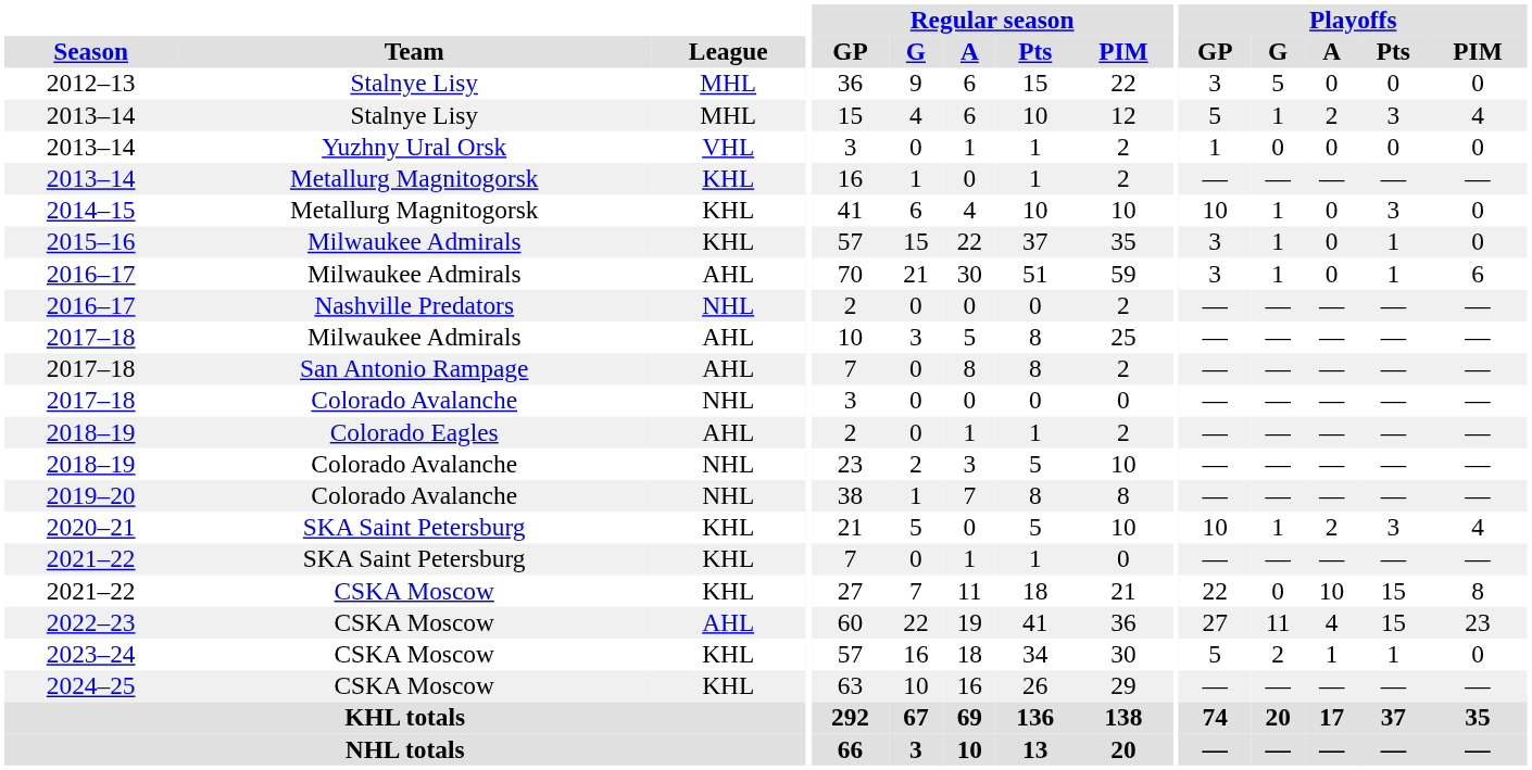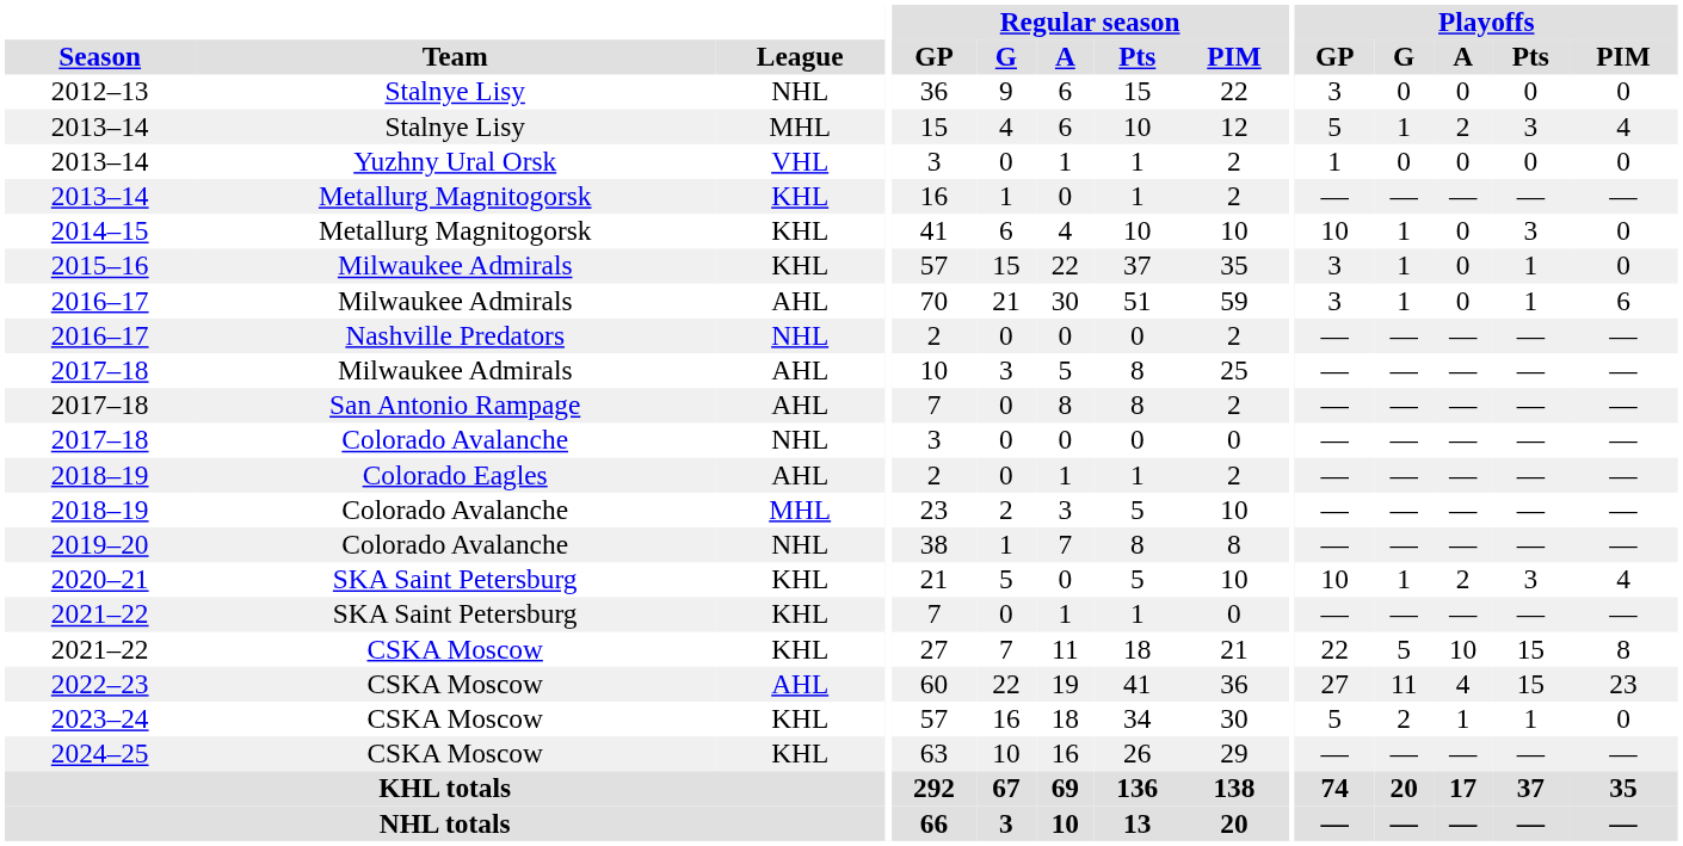 <table border="0" cellpadding="1" cellspacing="0" style="text-align:center; width:60em">
 <tr bgcolor="#e0e0e0">
 <th colspan="3" bgcolor="#ffffff"></th>
 <th rowspan="99" bgcolor="#ffffff"></th>
 <th colspan="5"><a href='#'>Regular season</a></th>
 <th rowspan="99" bgcolor="#ffffff"></th>
 <th colspan="5"><a href='#'>Playoffs</a></th>
 </tr>
 <tr bgcolor="#e0e0e0">
 <th><a href='#'>Season</a></th>
 <th>Team</th>
 <th>League</th>
 <th>GP</th>
 <th><a href='#'>G</a></th>
 <th><a href='#'>A</a></th>
 <th><a href='#'>Pts</a></th>
 <th><a href='#'>PIM</a></th>
 <th>GP</th>
 <th>G</th>
 <th>A</th>
 <th>Pts</th>
 <th>PIM</th>
 </tr>
 <tr>
 <td>2012–13</td>
 <td><a href='#'>Stalnye Lisy</a></td>
-<td><a href='#'>MHL</a></td>
+<td>NHL</td>
 <td>36</td>
 <td>9</td>
 <td>6</td>
 <td>15</td>
 <td>22</td>
 <td>3</td>
-<td>5</td>
+<td>0</td>
 <td>0</td>
 <td>0</td>
 <td>0</td>
 </tr>
 <tr bgcolor="#f0f0f0">
 <td>2013–14</td>
 <td>Stalnye Lisy</td>
 <td>MHL</td>
 <td>15</td>
 <td>4</td>
 <td>6</td>
 <td>10</td>
 <td>12</td>
 <td>5</td>
 <td>1</td>
 <td>2</td>
 <td>3</td>
 <td>4</td>
 </tr>
 <tr>
 <td>2013–14</td>
 <td><a href='#'>Yuzhny Ural Orsk</a></td>
 <td><a href='#'>VHL</a></td>
 <td>3</td>
 <td>0</td>
 <td>1</td>
 <td>1</td>
 <td>2</td>
 <td>1</td>
 <td>0</td>
 <td>0</td>
 <td>0</td>
 <td>0</td>
 </tr>
 <tr bgcolor="#f0f0f0">
 <td><a href='#'>2013–14</a></td>
 <td><a href='#'>Metallurg Magnitogorsk</a></td>
 <td><a href='#'>KHL</a></td>
 <td>16</td>
 <td>1</td>
 <td>0</td>
 <td>1</td>
 <td>2</td>
 <td>—</td>
 <td>—</td>
 <td>—</td>
 <td>—</td>
 <td>—</td>
 </tr>
 <tr>
 <td><a href='#'>2014–15</a></td>
 <td>Metallurg Magnitogorsk</td>
 <td>KHL</td>
 <td>41</td>
 <td>6</td>
 <td>4</td>
 <td>10</td>
 <td>10</td>
 <td>10</td>
 <td>1</td>
 <td>0</td>
 <td>3</td>
 <td>0</td>
 </tr>
 <tr bgcolor="#f0f0f0">
 <td><a href='#'>2015–16</a></td>
 <td><a href='#'>Milwaukee Admirals</a></td>
 <td>KHL</td>
 <td>57</td>
 <td>15</td>
 <td>22</td>
 <td>37</td>
 <td>35</td>
 <td>3</td>
 <td>1</td>
 <td>0</td>
 <td>1</td>
 <td>0</td>
 </tr>
 <tr>
 <td><a href='#'>2016–17</a></td>
 <td>Milwaukee Admirals</td>
 <td>AHL</td>
 <td>70</td>
 <td>21</td>
 <td>30</td>
 <td>51</td>
 <td>59</td>
 <td>3</td>
 <td>1</td>
 <td>0</td>
 <td>1</td>
 <td>6</td>
 </tr>
 <tr bgcolor="#f0f0f0">
 <td><a href='#'>2016–17</a></td>
 <td><a href='#'>Nashville Predators</a></td>
 <td><a href='#'>NHL</a></td>
 <td>2</td>
 <td>0</td>
 <td>0</td>
 <td>0</td>
 <td>2</td>
 <td>—</td>
 <td>—</td>
 <td>—</td>
 <td>—</td>
 <td>—</td>
 </tr>
 <tr>
 <td><a href='#'>2017–18</a></td>
 <td>Milwaukee Admirals</td>
 <td>AHL</td>
 <td>10</td>
 <td>3</td>
 <td>5</td>
 <td>8</td>
 <td>25</td>
 <td>—</td>
 <td>—</td>
 <td>—</td>
 <td>—</td>
 <td>—</td>
 </tr>
 <tr bgcolor="#f0f0f0">
 <td>2017–18</td>
 <td><a href='#'>San Antonio Rampage</a></td>
 <td>AHL</td>
 <td>7</td>
 <td>0</td>
 <td>8</td>
 <td>8</td>
 <td>2</td>
 <td>—</td>
 <td>—</td>
 <td>—</td>
 <td>—</td>
 <td>—</td>
 </tr>
 <tr>
 <td><a href='#'>2017–18</a></td>
 <td><a href='#'>Colorado Avalanche</a></td>
 <td>NHL</td>
 <td>3</td>
 <td>0</td>
 <td>0</td>
 <td>0</td>
 <td>0</td>
 <td>—</td>
 <td>—</td>
 <td>—</td>
 <td>—</td>
 <td>—</td>
 </tr>
 <tr bgcolor="#f0f0f0">
 <td><a href='#'>2018–19</a></td>
 <td><a href='#'>Colorado Eagles</a></td>
 <td>AHL</td>
 <td>2</td>
 <td>0</td>
 <td>1</td>
 <td>1</td>
 <td>2</td>
 <td>—</td>
 <td>—</td>
 <td>—</td>
 <td>—</td>
 <td>—</td>
 </tr>
 <tr>
 <td><a href='#'>2018–19</a></td>
 <td>Colorado Avalanche</td>
-<td>NHL</td>
+<td><a href='#'>MHL</a></td>
 <td>23</td>
 <td>2</td>
 <td>3</td>
 <td>5</td>
 <td>10</td>
 <td>—</td>
 <td>—</td>
 <td>—</td>
 <td>—</td>
 <td>—</td>
 </tr>
 <tr bgcolor="#f0f0f0">
 <td><a href='#'>2019–20</a></td>
 <td>Colorado Avalanche</td>
 <td>NHL</td>
 <td>38</td>
 <td>1</td>
 <td>7</td>
 <td>8</td>
 <td>8</td>
 <td>—</td>
 <td>—</td>
 <td>—</td>
 <td>—</td>
 <td>—</td>
 </tr>
 <tr>
 <td><a href='#'>2020–21</a></td>
 <td><a href='#'>SKA Saint Petersburg</a></td>
 <td>KHL</td>
 <td>21</td>
 <td>5</td>
 <td>0</td>
 <td>5</td>
 <td>10</td>
 <td>10</td>
 <td>1</td>
 <td>2</td>
 <td>3</td>
 <td>4</td>
 </tr>
 <tr bgcolor="#f0f0f0">
 <td><a href='#'>2021–22</a></td>
 <td>SKA Saint Petersburg</td>
 <td>KHL</td>
 <td>7</td>
 <td>0</td>
 <td>1</td>
 <td>1</td>
 <td>0</td>
 <td>—</td>
 <td>—</td>
 <td>—</td>
 <td>—</td>
 <td>—</td>
 </tr>
 <tr>
 <td>2021–22</td>
 <td><a href='#'>CSKA Moscow</a></td>
 <td>KHL</td>
 <td>27</td>
 <td>7</td>
 <td>11</td>
 <td>18</td>
 <td>21</td>
 <td>22</td>
-<td>0</td>
+<td>5</td>
 <td>10</td>
 <td>15</td>
 <td>8</td>
 </tr>
 <tr bgcolor="#f0f0f0">
 <td><a href='#'>2022–23</a></td>
 <td>CSKA Moscow</td>
 <td><a href='#'>AHL</a></td>
 <td>60</td>
 <td>22</td>
 <td>19</td>
 <td>41</td>
 <td>36</td>
 <td>27</td>
 <td>11</td>
 <td>4</td>
 <td>15</td>
 <td>23</td>
 </tr>
 <tr>
 <td><a href='#'>2023–24</a></td>
 <td>CSKA Moscow</td>
 <td>KHL</td>
 <td>57</td>
 <td>16</td>
 <td>18</td>
 <td>34</td>
 <td>30</td>
 <td>5</td>
 <td>2</td>
 <td>1</td>
 <td>1</td>
 <td>0</td>
 </tr>
 <tr bgcolor="#f0f0f0">
 <td><a href='#'>2024–25</a></td>
 <td>CSKA Moscow</td>
 <td>KHL</td>
 <td>63</td>
 <td>10</td>
 <td>16</td>
 <td>26</td>
 <td>29</td>
 <td>—</td>
 <td>—</td>
 <td>—</td>
 <td>—</td>
 <td>—</td>
 </tr>
 <tr bgcolor="#e0e0e0">
 <th colspan="3">KHL totals</th>
 <th>292</th>
 <th>67</th>
 <th>69</th>
 <th>136</th>
 <th>138</th>
 <th>74</th>
 <th>20</th>
 <th>17</th>
 <th>37</th>
 <th>35</th>
 </tr>
 <tr bgcolor="#e0e0e0">
 <th colspan="3">NHL totals</th>
 <th>66</th>
 <th>3</th>
 <th>10</th>
 <th>13</th>
 <th>20</th>
 <th>—</th>
 <th>—</th>
 <th>—</th>
 <th>—</th>
 <th>—</th>
 </tr>
 </table>
